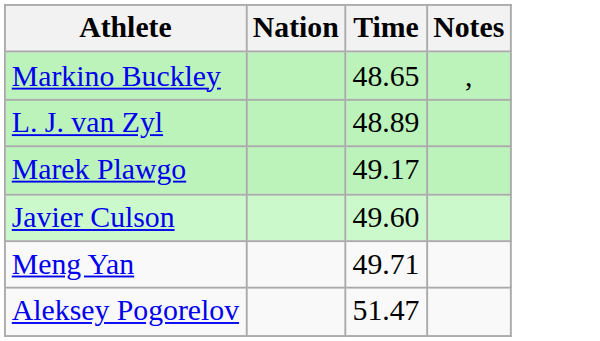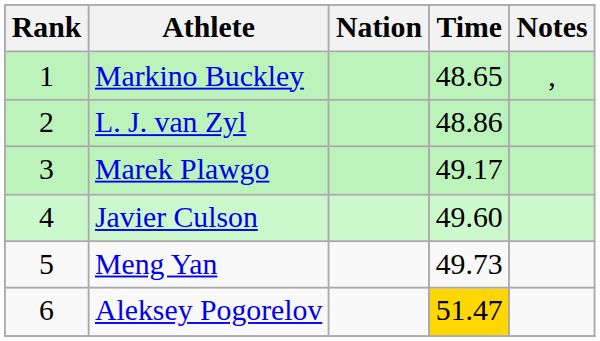 <table class="wikitable sortable" style="text-align:center">
 <tr>
+<th>Rank</th>
 <th>Athlete</th>
 <th>Nation</th>
 <th>Time</th>
 <th>Notes</th>
 </tr>
 <tr bgcolor=bbf3bb>
+<td>1</td>
 <td align=left><a href='#'>Markino Buckley</a></td>
 <td align=left></td>
 <td>48.65</td>
 <td>, </td>
 </tr>
 <tr bgcolor=bbf3bb>
+<td>2</td>
 <td align=left><a href='#'>L. J. van Zyl</a></td>
 <td align=left></td>
-<td>48.89</td>
+<td>48.86</td>
 <td></td>
 </tr>
 <tr bgcolor=bbf3bb>
+<td>3</td>
 <td align=left><a href='#'>Marek Plawgo</a></td>
 <td align=left></td>
 <td>49.17</td>
 <td></td>
 </tr>
 <tr bgcolor=ccf9cc>
+<td>4</td>
 <td align=left><a href='#'>Javier Culson</a></td>
 <td align=left></td>
 <td>49.60</td>
 <td></td>
 </tr>
 <tr>
+<td>5</td>
 <td align=left><a href='#'>Meng Yan</a></td>
 <td align=left></td>
-<td>49.71</td>
+<td>49.73</td>
 <td></td>
 </tr>
 <tr>
+<td>6</td>
 <td align=left><a href='#'>Aleksey Pogorelov</a></td>
 <td align=left></td>
-<td>51.47</td>
+<td style="background: gold;">51.47</td>
 <td></td>
 </tr>
 </table>
